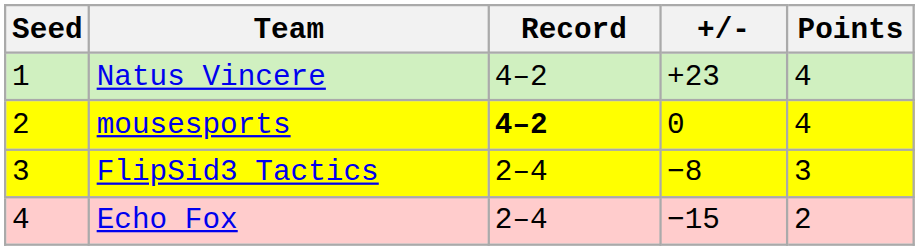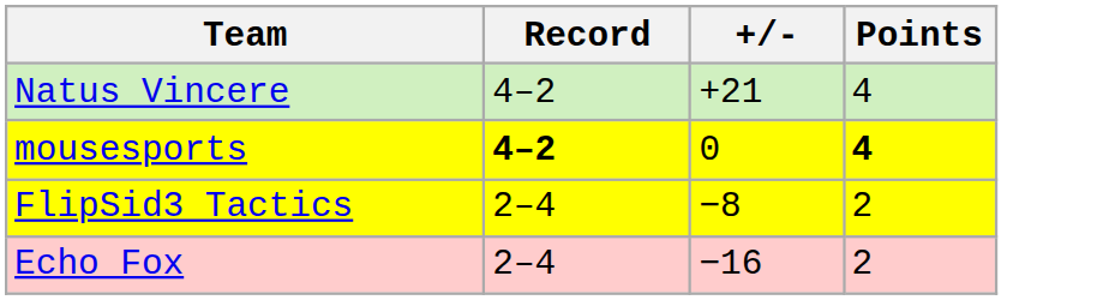 <table class="wikitable sortable" style=font-size:100%>
 <tr>
-<th width=30px>Seed</th>
 <th width=170px>Team</th>
 <th width=70px>Record</th>
 <th width=50px>+/-</th>
 <th width=50px>Points</th>
 </tr>
 <tr style="background: #D0F0C0;">
-<td>1</td>
 <td><a href='#'>Natus Vincere</a></td>
 <td>4–2</td>
-<td>+23</td>
+<td>+21</td>
 <td>4</td>
 </tr>
 <tr style="background: #FFFF00;">
-<td>2</td>
 <td><a href='#'>mousesports</a></td>
 <td><strong>4–2</strong></td>
 <td>0</td>
-<td>4</td>
+<td><strong>4</strong></td>
 </tr>
 <tr style="background: #FFFF00;">
-<td>3</td>
 <td><a href='#'>FlipSid3 Tactics</a></td>
 <td>2–4</td>
 <td>−8</td>
-<td>3</td>
+<td>2</td>
 </tr>
 <tr style="background: #FFCCCC;">
-<td>4</td>
 <td><a href='#'>Echo Fox</a></td>
 <td>2–4</td>
-<td>−15</td>
+<td>−16</td>
 <td>2</td>
 </tr>
 </table>
